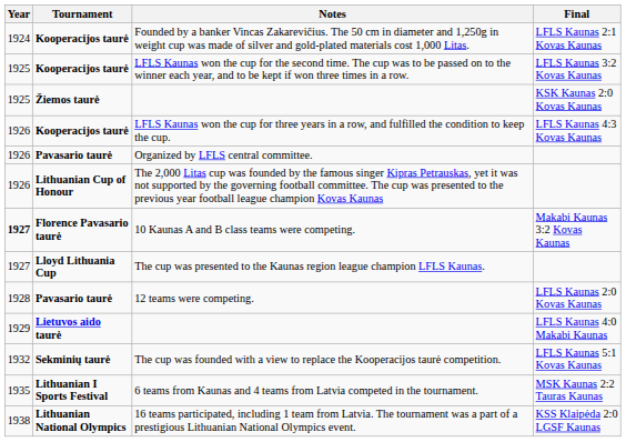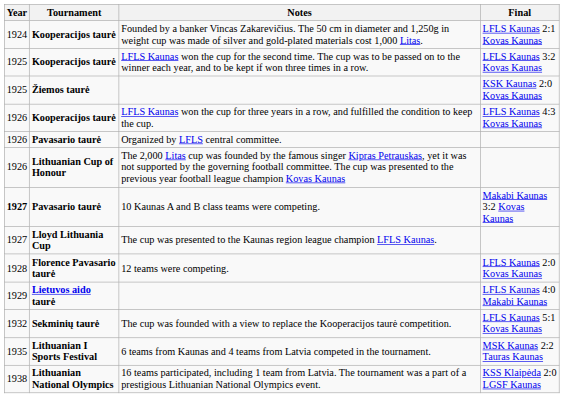 <table class="wikitable">
 <tr>
 <th>Year</th>
 <th>Tournament</th>
 <th>Notes</th>
 <th>Final</th>
 </tr>
 <tr>
 <td>1924</td>
 <td><strong>Kooperacijos taurė</strong></td>
 <td>Founded by a banker Vincas Zakarevičius. The 50 cm in diameter and 1,250g in weight cup was made of silver and gold-plated materials cost 1,000 <a href='#'>Litas</a>.</td>
 <td><a href='#'>LFLS Kaunas</a> 2:1 <a href='#'>Kovas Kaunas</a></td>
 </tr>
 <tr>
 <td>1925</td>
 <td><strong>Kooperacijos taurė</strong></td>
 <td><a href='#'>LFLS Kaunas</a> won the cup for the second time. The cup was to be passed on to the winner each year, and to be kept if won three times in a row.</td>
 <td><a href='#'>LFLS Kaunas</a> 3:2 <a href='#'>Kovas Kaunas</a></td>
 </tr>
 <tr>
 <td>1925</td>
 <td><strong>Žiemos taurė</strong></td>
 <td></td>
 <td><a href='#'>KSK Kaunas</a> 2:0 <a href='#'>Kovas Kaunas</a></td>
 </tr>
 <tr>
 <td>1926</td>
 <td><strong>Kooperacijos taurė</strong></td>
 <td><a href='#'>LFLS Kaunas</a> won the cup for three years in a row, and fulfilled the condition to keep the cup.</td>
 <td><a href='#'>LFLS Kaunas</a> 4:3 <a href='#'>Kovas Kaunas</a></td>
 </tr>
 <tr>
 <td>1926</td>
 <td><strong>Pavasario taurė</strong></td>
 <td>Organized by <a href='#'>LFLS</a> central committee.</td>
 <td></td>
 </tr>
 <tr>
 <td>1926</td>
 <td><strong>Lithuanian Cup of Honour</strong></td>
 <td>The 2,000 <a href='#'>Litas</a> cup was founded by the famous singer <a href='#'>Kipras Petrauskas</a>, yet it was not supported by the governing football committee. The cup was presented to the previous year football league champion <a href='#'>Kovas Kaunas</a></td>
 <td></td>
 </tr>
 <tr>
 <td><strong>1927</strong></td>
-<td><strong>Florence Pavasario taurė</strong></td>
+<td><strong>Pavasario taurė</strong></td>
 <td>10 Kaunas A and B class teams were competing.</td>
 <td><a href='#'>Makabi Kaunas</a> 3:2 <a href='#'>Kovas Kaunas</a></td>
 </tr>
 <tr>
 <td>1927</td>
 <td><strong>Lloyd Lithuania Cup</strong></td>
 <td>The cup was presented to the Kaunas region league champion <a href='#'>LFLS Kaunas</a>.</td>
 <td></td>
 </tr>
 <tr>
 <td>1928</td>
-<td><strong>Pavasario taurė</strong></td>
+<td><strong>Florence Pavasario taurė</strong></td>
 <td>12 teams were competing.</td>
 <td><a href='#'>LFLS Kaunas</a> 2:0 <a href='#'>Kovas Kaunas</a></td>
 </tr>
 <tr>
 <td>1929</td>
 <td><strong><a href='#'>Lietuvos aido</a> taurė</strong></td>
 <td></td>
 <td><a href='#'>LFLS Kaunas</a> 4:0 <a href='#'>Makabi Kaunas</a></td>
 </tr>
 <tr>
 <td>1932</td>
 <td><strong>Sekminių taurė</strong></td>
 <td>The cup was founded with a view to replace the Kooperacijos taurė competition.</td>
 <td><a href='#'>LFLS Kaunas</a> 5:1 <a href='#'>Kovas Kaunas</a></td>
 </tr>
 <tr>
 <td>1935</td>
 <td><strong>Lithuanian I Sports Festival</strong></td>
 <td>6 teams from Kaunas and 4 teams from Latvia competed in the tournament.</td>
 <td><a href='#'>MSK Kaunas</a> 2:2 <a href='#'>Tauras Kaunas</a></td>
 </tr>
 <tr>
 <td>1938</td>
 <td><strong>Lithuanian National Olympics</strong></td>
 <td>16 teams participated, including 1 team from Latvia. The tournament was a part of a prestigious Lithuanian National Olympics event.</td>
 <td><a href='#'>KSS Klaipėda</a> 2:0 <a href='#'>LGSF Kaunas</a></td>
 </tr>
 </table>
